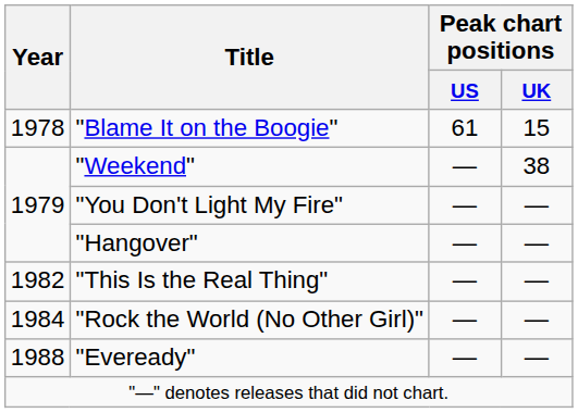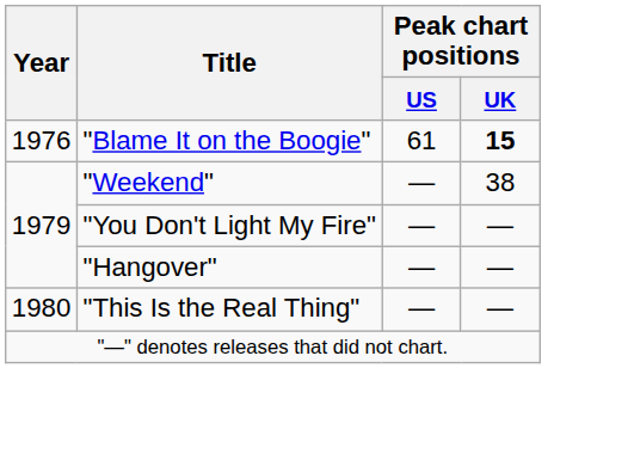 <table class="wikitable">
 <tr>
 <th scope="col" rowspan="2">Year</th>
 <th scope="col" rowspan="2">Title</th>
 <th scope="col" colspan="2">Peak chart positions</th>
 </tr>
 <tr>
 <th style="width:40px;"><small><a href='#'>US</a></small><br></th>
 <th style="width:40px;"><small><a href='#'>UK</a></small><br></th>
 </tr>
 <tr>
-<td>1978</td>
+<td>1976</td>
 <td>"<a href='#'>Blame It on the Boogie</a>"</td>
 <td align=center>61</td>
-<td align=center>15</td>
+<td align=center><strong>15</strong></td>
 </tr>
 <tr>
 <td rowspan="3">1979</td>
 <td>"<a href='#'>Weekend</a>"</td>
 <td align=center>―</td>
 <td align=center>38</td>
 </tr>
 <tr>
 <td>"You Don't Light My Fire"</td>
 <td align=center>―</td>
 <td align=center>―</td>
 </tr>
 <tr>
 <td>"Hangover"</td>
 <td align=center>―</td>
 <td align=center>―</td>
 </tr>
 <tr>
-<td>1982</td>
+<td>1980</td>
 <td>"This Is the Real Thing"</td>
-<td align=center>―</td>
-<td align=center>―</td>
-</tr>
-<tr>
-<td>1984</td>
-<td>"Rock the World (No Other Girl)"</td>
-<td align=center>―</td>
-<td align=center>―</td>
-</tr>
-<tr>
-<td>1988</td>
-<td>"Eveready"</td>
 <td align=center>―</td>
 <td align=center>―</td>
 </tr>
 <tr>
 <td colspan="4" style="text-align:center; font-size:9pt;">"—" denotes releases that did not chart.</td>
 </tr>
 </table>
